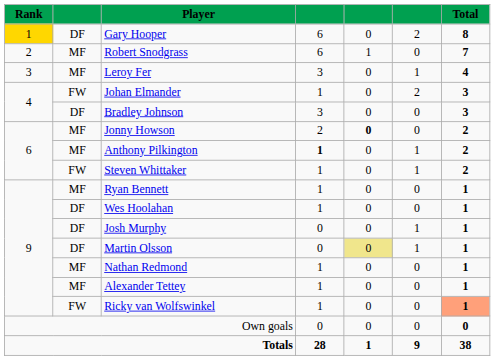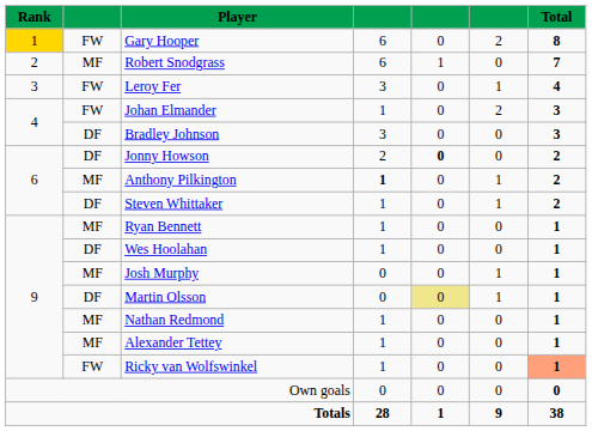 <table class="wikitable"  style="text-align:center; font-size:90%; width:95%;">
 <tr>
 <th style="background:#00a050; color:black; width:10%;">Rank</th>
 <th style="background:#00a050; color:black; width:10%;"></th>
 <th style="background:#00a050; color:black;">Player</th>
 <th style="background:#00a050; color:black; width:10%;"></th>
 <th style="background:#00a050; color:black; width:10%;"></th>
 <th style="background:#00a050; color:black; width:10%;"></th>
 <th style="background:#00a050; color:black; width:10%;">Total</th>
 </tr>
 <tr>
 <td style="background: gold;">1</td>
-<td>DF</td>
+<td>FW</td>
 <td style="text-align:left;"><a href='#'>Gary Hooper</a></td>
 <td>6</td>
 <td>0</td>
 <td>2</td>
 <td><strong>8</strong></td>
 </tr>
 <tr>
 <td>2</td>
 <td>MF</td>
 <td style="text-align:left;"><a href='#'>Robert Snodgrass</a></td>
 <td>6</td>
 <td>1</td>
 <td>0</td>
 <td><strong>7</strong></td>
 </tr>
 <tr>
 <td>3</td>
-<td>MF</td>
+<td>FW</td>
 <td style="text-align:left;"><a href='#'>Leroy Fer</a></td>
 <td>3</td>
 <td>0</td>
 <td>1</td>
 <td><strong>4</strong></td>
 </tr>
 <tr>
 <td rowspan="2">4</td>
 <td>FW</td>
 <td style="text-align:left;"><a href='#'>Johan Elmander</a></td>
 <td>1</td>
 <td>0</td>
 <td>2</td>
 <td><strong>3</strong></td>
 </tr>
 <tr>
 <td>DF</td>
 <td style="text-align:left;"><a href='#'>Bradley Johnson</a></td>
 <td>3</td>
 <td>0</td>
 <td>0</td>
 <td><strong>3</strong></td>
 </tr>
 <tr>
 <td rowspan="3">6</td>
-<td>MF</td>
+<td>DF</td>
 <td style="text-align:left;"><a href='#'>Jonny Howson</a></td>
 <td>2</td>
 <td><strong>0</strong></td>
 <td>0</td>
 <td><strong>2</strong></td>
 </tr>
 <tr>
 <td>MF</td>
 <td style="text-align:left;"><a href='#'>Anthony Pilkington</a></td>
 <td><strong>1</strong></td>
 <td>0</td>
 <td>1</td>
 <td><strong>2</strong></td>
 </tr>
 <tr>
-<td>FW</td>
+<td>DF</td>
 <td style="text-align:left;"><a href='#'>Steven Whittaker</a></td>
 <td>1</td>
 <td>0</td>
 <td>1</td>
 <td><strong>2</strong></td>
 </tr>
 <tr>
 <td rowspan="7">9</td>
 <td>MF</td>
 <td style="text-align:left;"><a href='#'>Ryan Bennett</a></td>
 <td>1</td>
 <td>0</td>
 <td>0</td>
 <td><strong>1</strong></td>
 </tr>
 <tr>
 <td>DF</td>
 <td style="text-align:left;"><a href='#'>Wes Hoolahan</a></td>
 <td>1</td>
 <td>0</td>
 <td>0</td>
 <td><strong>1</strong></td>
 </tr>
 <tr>
-<td>DF</td>
+<td>MF</td>
 <td style="text-align:left;"><a href='#'>Josh Murphy</a></td>
 <td>0</td>
 <td>0</td>
 <td>1</td>
 <td><strong>1</strong></td>
 </tr>
 <tr>
 <td>DF</td>
 <td style="text-align:left;"><a href='#'>Martin Olsson</a></td>
 <td>0</td>
 <td style="background: khaki;">0</td>
 <td>1</td>
 <td><strong>1</strong></td>
 </tr>
 <tr>
 <td>MF</td>
 <td style="text-align:left;"><a href='#'>Nathan Redmond</a></td>
 <td>1</td>
 <td>0</td>
 <td>0</td>
 <td><strong>1</strong></td>
 </tr>
 <tr>
 <td>MF</td>
 <td style="text-align:left;"><a href='#'>Alexander Tettey</a></td>
 <td>1</td>
 <td>0</td>
 <td>0</td>
 <td><strong>1</strong></td>
 </tr>
 <tr>
 <td>FW</td>
 <td style="text-align:left;"><a href='#'>Ricky van Wolfswinkel</a></td>
 <td>1</td>
 <td>0</td>
 <td>0</td>
 <td style="background: lightsalmon;"><strong>1</strong></td>
 </tr>
 <tr>
 <td colspan="3" style="text-align:right;">Own goals</td>
 <td>0</td>
 <td>0</td>
 <td>0</td>
 <td><strong>0</strong></td>
 </tr>
 <tr>
 <td colspan="3" style="text-align:right;"><strong>Totals</strong></td>
 <td><strong>28</strong></td>
 <td><strong>1</strong></td>
 <td><strong>9</strong></td>
 <td><strong>38</strong></td>
 </tr>
 </table>
